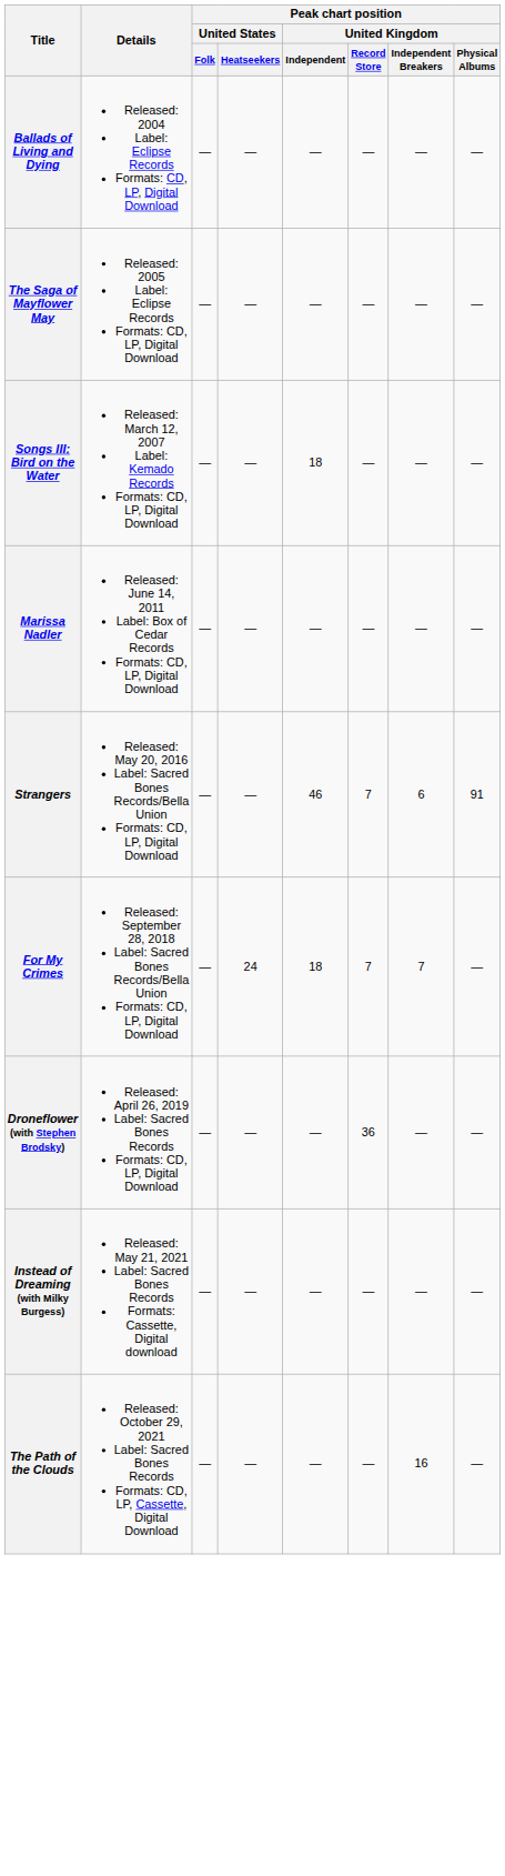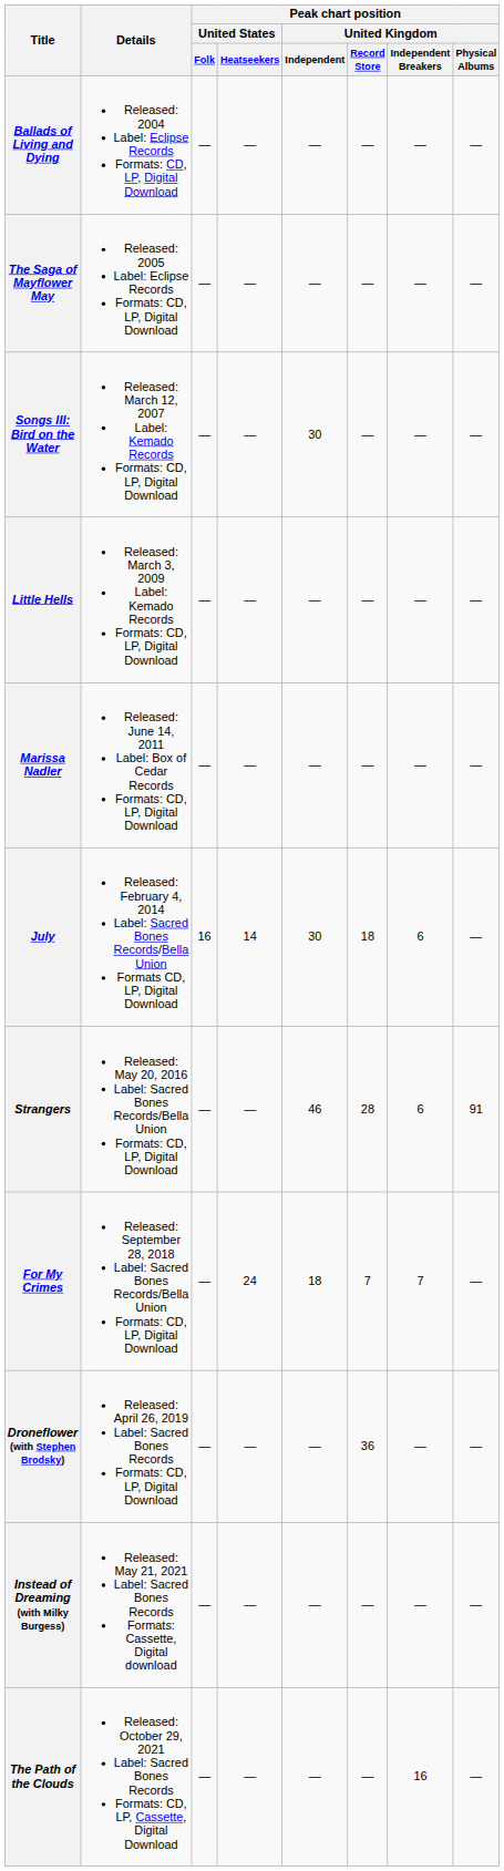 <table class="wikitable plainrowheaders" style="text-align:center;">
 <tr>
 <th scope="col" rowspan="3" style="width:11em;">Title</th>
 <th scope="col" rowspan="3" style="width:22em;">Details</th>
 <th scope="col" colspan="6">Peak chart position</th>
 </tr>
 <tr>
 <th scope="col" colspan="2">United States</th>
 <th scope="col" colspan="4">United Kingdom</th>
 </tr>
 <tr>
 <th scope="col" style="width:5em;"><small><a href='#'>Folk</a></small><br></th>
 <th scope="col" style="width:5em;"><small><a href='#'>Heatseekers</a></small><br></th>
 <th scope="col" style="width:5em;"><small>Independent</small><br></th>
 <th scope="col" style="width:5em;"><small><a href='#'>Record Store</a></small><br></th>
 <th scope="col" style="width:5em;"><small>Independent Breakers</small><br></th>
 <th scope="col" style="width:5em;"><small>Physical Albums</small><br></th>
 </tr>
 <tr>
 <th scope="row"><em><a href='#'>Ballads of Living and Dying</a></em></th>
 <td><br><ul><li>Released: 2004</li><li>Label: <a href='#'>Eclipse Records</a></li><li>Formats: <a href='#'>CD</a>, <a href='#'>LP</a>, <a href='#'>Digital Download</a></li></ul></td>
 <td>—</td>
 <td>—</td>
 <td>—</td>
 <td>—</td>
 <td>—</td>
 <td>—</td>
 </tr>
 <tr>
 <th scope="row"><em><a href='#'>The Saga of Mayflower May</a></em></th>
 <td><br><ul><li>Released: 2005</li><li>Label: Eclipse Records</li><li>Formats: CD, LP, Digital Download</li></ul></td>
 <td>—</td>
 <td>—</td>
 <td>—</td>
 <td>—</td>
 <td>—</td>
 <td>—</td>
 </tr>
 <tr>
 <th scope="row"><em><a href='#'>Songs III: Bird on the Water</a></em></th>
 <td><br><ul><li>Released: March 12, 2007</li><li>Label: <a href='#'>Kemado Records</a></li><li>Formats: CD, LP, Digital Download</li></ul></td>
 <td>—</td>
 <td>—</td>
-<td>18</td>
+<td>30</td>
+<td>—</td>
+<td>—</td>
+<td>—</td>
+</tr>
+<tr>
+<th scope="row"><em><a href='#'>Little Hells</a></em></th>
+<td><br><ul><li>Released: March 3, 2009</li><li>Label: Kemado Records</li><li>Formats: CD, LP, Digital Download</li></ul></td>
+<td>—</td>
+<td>—</td>
+<td>—</td>
 <td>—</td>
 <td>—</td>
 <td>—</td>
 </tr>
 <tr>
 <th scope="row"><em><a href='#'>Marissa Nadler</a></em></th>
 <td><br><ul><li>Released: June 14, 2011</li><li>Label: Box of Cedar Records</li><li>Formats: CD, LP, Digital Download</li></ul></td>
 <td>—</td>
 <td>—</td>
 <td>—</td>
 <td>—</td>
 <td>—</td>
 <td>—</td>
 </tr>
 <tr>
+<th scope="row"><em><a href='#'>July</a></em></th>
+<td><br><ul><li>Released: February 4, 2014</li><li>Label: <a href='#'>Sacred Bones Records</a>/<a href='#'>Bella Union</a></li><li>Formats CD, LP, Digital Download</li></ul></td>
+<td>16</td>
+<td>14</td>
+<td>30</td>
+<td>18</td>
+<td>6</td>
+<td>—</td>
+</tr>
+<tr>
 <th scope="row"><em>Strangers</em></th>
 <td><br><ul><li>Released: May 20, 2016</li><li>Label: Sacred Bones Records/Bella Union</li><li>Formats: CD, LP, Digital Download</li></ul></td>
 <td>—</td>
 <td>—</td>
 <td>46</td>
-<td>7</td>
+<td>28</td>
 <td>6</td>
 <td>91</td>
 </tr>
 <tr>
 <th scope="row"><em><a href='#'>For My Crimes</a></em></th>
 <td><br><ul><li>Released: September 28, 2018</li><li>Label: Sacred Bones Records/Bella Union</li><li>Formats: CD, LP, Digital Download</li></ul></td>
 <td>—</td>
 <td>24</td>
 <td>18</td>
 <td>7</td>
 <td>7</td>
 <td>—</td>
 </tr>
 <tr>
 <th scope="row"><em>Droneflower</em><br><small>(with <a href='#'>Stephen Brodsky</a>)</small></th>
 <td><br><ul><li>Released: April 26, 2019</li><li>Label: Sacred Bones Records</li><li>Formats: CD, LP, Digital Download</li></ul></td>
 <td>—</td>
 <td>—</td>
 <td>—</td>
 <td>36</td>
 <td>—</td>
 <td>—</td>
 </tr>
 <tr>
 <th scope="row"><em>Instead of Dreaming</em><br><small>(with Milky Burgess)</small></th>
 <td><br><ul><li>Released: May 21, 2021</li><li>Label: Sacred Bones Records</li><li>Formats: Cassette, Digital download</li></ul></td>
 <td>—</td>
 <td>—</td>
 <td>—</td>
 <td>—</td>
 <td>—</td>
 <td>—</td>
 </tr>
 <tr>
 <th scope="row"><em>The Path of the Clouds</em></th>
 <td><br><ul><li>Released: October 29, 2021</li><li>Label: Sacred Bones Records</li><li>Formats: CD, LP, <a href='#'>Cassette</a>, Digital Download</li></ul></td>
 <td>—</td>
 <td>—</td>
 <td>—</td>
 <td>—</td>
 <td>16</td>
 <td>—</td>
 </tr>
 </table>
